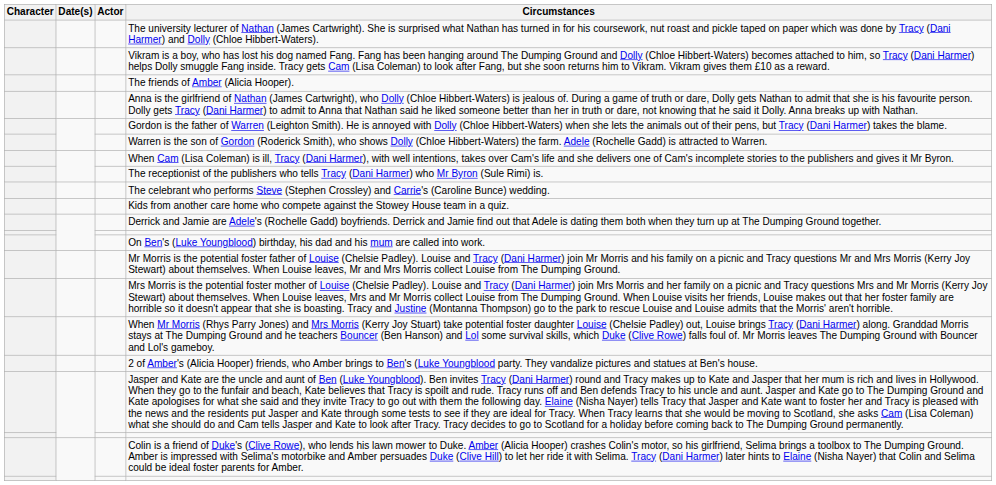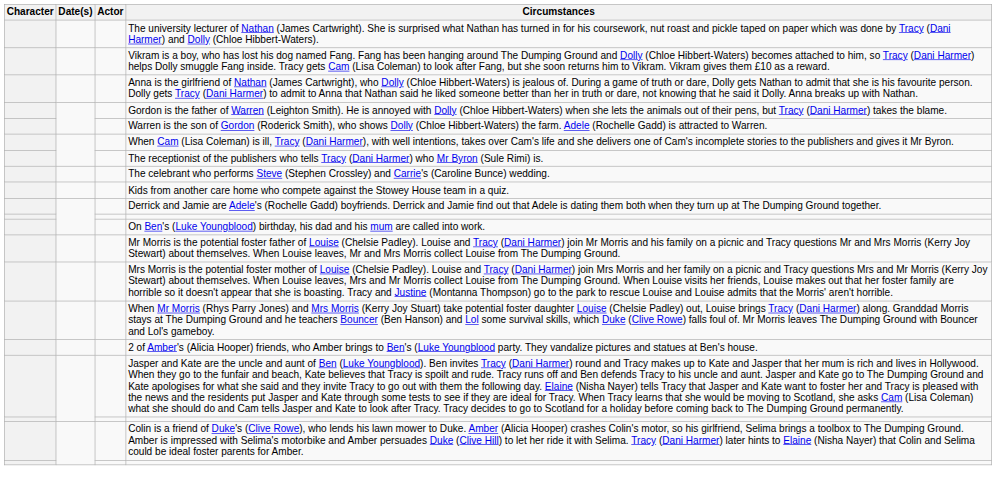 <table class="wikitable">
 <tr>
 <th>Character</th>
 <th>Date(s)</th>
 <th>Actor</th>
 <th>Circumstances</th>
 </tr>
 <tr>
 <th scope="row"></th>
 <td></td>
 <td></td>
 <td> The university lecturer of <a href='#'>Nathan</a> (James Cartwright). She is surprised what Nathan has turned in for his coursework, nut roast and pickle taped on paper which was done by <a href='#'>Tracy</a> (<a href='#'>Dani Harmer</a>) and <a href='#'>Dolly</a> (Chloe Hibbert-Waters).</td>
 </tr>
 <tr>
 <th scope="row"></th>
 <td></td>
 <td></td>
 <td> Vikram is a boy, who has lost his dog named Fang. Fang has been hanging around The Dumping Ground and <a href='#'>Dolly</a> (Chloe Hibbert-Waters) becomes attached to him, so <a href='#'>Tracy</a> (<a href='#'>Dani Harmer</a>) helps Dolly smuggle Fang inside. Tracy gets <a href='#'>Cam</a> (Lisa Coleman) to look after Fang, but she soon returns him to Vikram. Vikram gives them £10 as a reward.</td>
-</tr>
-<tr>
-<th scope="row"></th>
-<td></td>
-<td></td>
-<td> The friends of <a href='#'>Amber</a> (Alicia Hooper).</td>
 </tr>
 <tr>
 <th scope="row"></th>
 <td></td>
 <td></td>
 <td> Anna is the girlfriend of <a href='#'>Nathan</a> (James Cartwright), who <a href='#'>Dolly</a> (Chloe Hibbert-Waters) is jealous of. During a game of truth or dare, Dolly gets Nathan to admit that she is his favourite person. Dolly gets <a href='#'>Tracy</a> (<a href='#'>Dani Harmer</a>) to admit to Anna that Nathan said he liked someone better than her in truth or dare, not knowing that he said it Dolly. Anna breaks up with Nathan.</td>
 </tr>
 <tr>
 <th scope="row"></th>
 <td rowspan="2"></td>
 <td></td>
 <td> Gordon is the father of <a href='#'>Warren</a> (Leighton Smith). He is annoyed with <a href='#'>Dolly</a> (Chloe Hibbert-Waters) when she lets the animals out of their pens, but <a href='#'>Tracy</a> (<a href='#'>Dani Harmer</a>) takes the blame.</td>
 </tr>
 <tr>
 <th scope="row"></th>
 <td></td>
 <td> Warren is the son of <a href='#'>Gordon</a> (Roderick Smith), who shows <a href='#'>Dolly</a> (Chloe Hibbert-Waters) the farm. <a href='#'>Adele</a> (Rochelle Gadd) is attracted to Warren.</td>
 </tr>
 <tr>
 <th scope="row"></th>
 <td rowspan="2"></td>
 <td></td>
 <td> When <a href='#'>Cam</a> (Lisa Coleman) is ill, <a href='#'>Tracy</a> (<a href='#'>Dani Harmer</a>), with well intentions, takes over Cam's life and she delivers one of Cam's incomplete stories to the publishers and gives it Mr Byron.</td>
 </tr>
 <tr>
 <th scope="row"></th>
 <td></td>
 <td> The receptionist of the publishers who tells <a href='#'>Tracy</a> (<a href='#'>Dani Harmer</a>) who <a href='#'>Mr Byron</a> (Sule Rimi) is.</td>
 </tr>
 <tr>
 <th scope="row"></th>
 <td></td>
 <td></td>
 <td> The celebrant who performs <a href='#'>Steve</a> (Stephen Crossley) and <a href='#'>Carrie</a>'s (Caroline Bunce) wedding.</td>
 </tr>
 <tr>
 <th scope="row"></th>
 <td></td>
 <td></td>
 <td> Kids from another care home who compete against the Stowey House team in a quiz.</td>
 </tr>
 <tr>
 <th scope="row"></th>
 <td rowspan="3"></td>
 <td></td>
 <td>Derrick and Jamie are <a href='#'>Adele</a>'s (Rochelle Gadd) boyfriends. Derrick and Jamie find out that Adele is dating them both when they turn up at The Dumping Ground together.</td>
 </tr>
 <tr>
 <th scope="row"></th>
 <td></td>
 <td></td>
 </tr>
 <tr>
 <th scope="row"></th>
 <td></td>
 <td> On <a href='#'>Ben</a>'s (<a href='#'>Luke Youngblood</a>) birthday, his dad and his <a href='#'>mum</a> are called into work.</td>
 </tr>
 <tr>
 <th scope="row"></th>
 <td></td>
 <td></td>
 <td> Mr Morris is the potential foster father of <a href='#'>Louise</a> (Chelsie Padley). Louise and <a href='#'>Tracy</a> (<a href='#'>Dani Harmer</a>) join Mr Morris and his family on a picnic and Tracy questions Mr and Mrs Morris (Kerry Joy Stewart) about themselves. When Louise leaves, Mr and Mrs Morris collect Louise from The Dumping Ground.</td>
 </tr>
 <tr>
 <th scope="row"></th>
 <td></td>
 <td></td>
 <td> Mrs Morris is the potential foster mother of <a href='#'>Louise</a> (Chelsie Padley). Louise and <a href='#'>Tracy</a> (<a href='#'>Dani Harmer</a>) join Mrs Morris and her family on a picnic and Tracy questions Mrs and Mr Morris (Kerry Joy Stewart) about themselves. When Louise leaves, Mrs and Mr Morris collect Louise from The Dumping Ground. When Louise visits her friends, Louise makes out that her foster family are horrible so it doesn't appear that she is boasting. Tracy and <a href='#'>Justine</a> (Montanna Thompson) go to the park to rescue Louise and Louise admits that the Morris' aren't horrible.</td>
 </tr>
 <tr>
 <th scope="row"></th>
 <td></td>
 <td></td>
 <td> When <a href='#'>Mr Morris</a> (Rhys Parry Jones) and <a href='#'>Mrs Morris</a> (Kerry Joy Stuart) take potential foster daughter <a href='#'>Louise</a> (Chelsie Padley) out, Louise brings <a href='#'>Tracy</a> (<a href='#'>Dani Harmer</a>) along. Granddad Morris stays at The Dumping Ground and he teachers <a href='#'>Bouncer</a> (Ben Hanson) and <a href='#'>Lol</a> some survival skills, which <a href='#'>Duke</a> (<a href='#'>Clive Rowe</a>) falls foul of. Mr Morris leaves The Dumping Ground with Bouncer and Lol's gameboy.</td>
 </tr>
 <tr>
 <th scope="row"></th>
 <td></td>
 <td></td>
 <td> 2 of <a href='#'>Amber</a>'s (Alicia Hooper) friends, who Amber brings to <a href='#'>Ben</a>'s (<a href='#'>Luke Youngblood</a> party. They vandalize pictures and statues at Ben's house.</td>
 </tr>
 <tr>
 <th scope="row"></th>
 <td rowspan="2"></td>
 <td></td>
 <td>Jasper and Kate are the uncle and aunt of <a href='#'>Ben</a> (<a href='#'>Luke Youngblood</a>). Ben invites <a href='#'>Tracy</a> (<a href='#'>Dani Harmer</a>) round and Tracy makes up to Kate and Jasper that her mum is rich and lives in Hollywood. When they go to the funfair and beach, Kate believes that Tracy is spoilt and rude. Tracy runs off and Ben defends Tracy to his uncle and aunt. Jasper and Kate go to The Dumping Ground and Kate apologises for what she said and they invite Tracy to go out with them the following day. <a href='#'>Elaine</a> (Nisha Nayer) tells Tracy that Jasper and Kate want to foster her and Tracy is pleased with the news and the residents put Jasper and Kate through some tests to see if they are ideal for Tracy. When Tracy learns that she would be moving to Scotland, she asks <a href='#'>Cam</a> (Lisa Coleman) what she should do and Cam tells Jasper and Kate to look after Tracy. Tracy decides to go to Scotland for a holiday before coming back to The Dumping Ground permanently.</td>
 </tr>
 <tr>
 <th scope="row"></th>
 <td></td>
 <td></td>
 </tr>
 <tr>
 <th scope="row"></th>
 <td rowspan="2"></td>
 <td></td>
 <td>Colin is a friend of <a href='#'>Duke</a>'s (<a href='#'>Clive Rowe</a>), who lends his lawn mower to Duke. <a href='#'>Amber</a> (Alicia Hooper) crashes Colin's motor, so his girlfriend, Selima brings a toolbox to The Dumping Ground. Amber is impressed with Selima's motorbike and Amber persuades <a href='#'>Duke</a> (<a href='#'>Clive Hill</a>) to let her ride it with Selima. <a href='#'>Tracy</a> (<a href='#'>Dani Harmer</a>) later hints to <a href='#'>Elaine</a> (Nisha Nayer) that Colin and Selima could be ideal foster parents for Amber.</td>
 </tr>
 <tr>
 <th scope="row"></th>
 <td></td>
 <td></td>
 </tr>
 </table>
